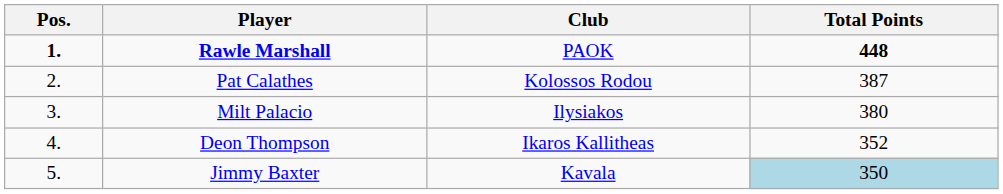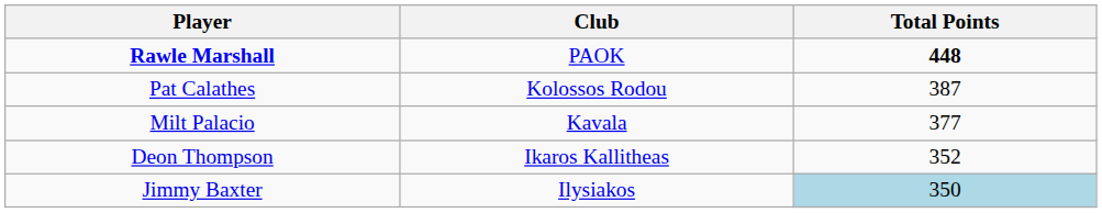 <table class="wikitable" style="text-align: center;" width="65%">
 <tr>
-<th>Pos.</th>
 <th>Player</th>
 <th>Club</th>
 <th>Total Points</th>
 </tr>
 <tr>
-<td align="center"><strong>1.</strong></td>
 <td> <strong><a href='#'>Rawle Marshall</a></strong></td>
 <td><a href='#'>PAOK</a></td>
 <td align="center"><strong>448</strong></td>
 </tr>
 <tr>
-<td align="center">2.</td>
 <td> <a href='#'>Pat Calathes</a></td>
 <td><a href='#'>Kolossos Rodou</a></td>
 <td align="center">387</td>
 </tr>
 <tr>
-<td align="center">3.</td>
 <td> <a href='#'>Milt Palacio</a></td>
-<td><a href='#'>Ilysiakos</a></td>
-<td align="center">380</td>
+<td><a href='#'>Kavala</a></td>
+<td align="center">377</td>
 </tr>
 <tr>
-<td align="center">4.</td>
 <td> <a href='#'>Deon Thompson</a></td>
 <td><a href='#'>Ikaros Kallitheas</a></td>
 <td align="center">352</td>
 </tr>
 <tr>
-<td align="center">5.</td>
 <td> <a href='#'>Jimmy Baxter</a></td>
-<td><a href='#'>Kavala</a></td>
+<td><a href='#'>Ilysiakos</a></td>
 <td align="center" style="background: lightblue;">350</td>
 </tr>
 </table>
